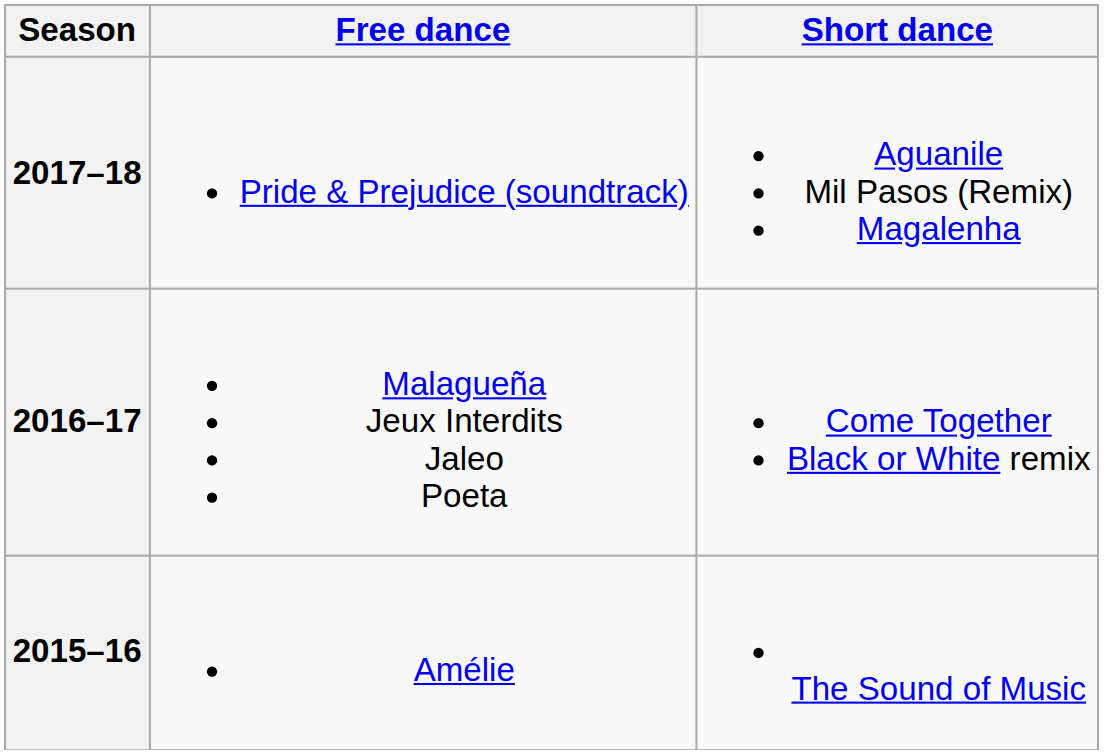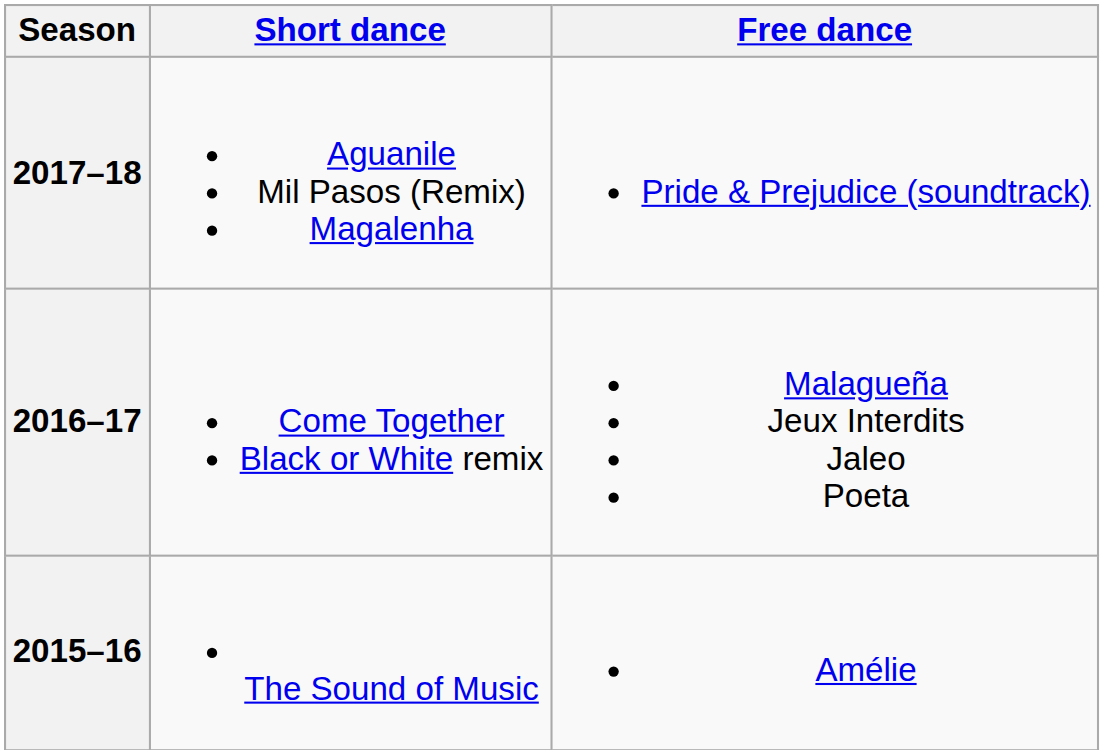 <table class=wikitable style=text-align:center>
 <tr>
 <th>Season</th>
+<th><a href='#'>Short dance</a></th>
 <th><a href='#'>Free dance</a></th>
-<th><a href='#'>Short dance</a></th>
 </tr>
 <tr>
 <th>2017–18 <br></th>
+<td><br><ul><li> <a href='#'>Aguanile</a> <br> </li><li> Mil Pasos (Remix)</li><li> <a href='#'>Magalenha</a> <br> </li></ul></td>
 <td><br><ul><li><a href='#'>Pride & Prejudice (soundtrack)</a> <br> </li></ul></td>
-<td><br><ul><li> <a href='#'>Aguanile</a> <br> </li><li> Mil Pasos (Remix)</li><li> <a href='#'>Magalenha</a> <br> </li></ul></td>
 </tr>
 <tr>
 <th>2016–17 <br> </th>
+<td><br><ul><li> <a href='#'>Come Together</a> <br></li><li> <a href='#'>Black or White</a> remix <br></li></ul></td>
 <td><br><ul><li><a href='#'>Malagueña</a> <br></li><li>Jeux Interdits <br></li><li>Jaleo <br></li><li>Poeta <br></li></ul></td>
-<td><br><ul><li> <a href='#'>Come Together</a> <br></li><li> <a href='#'>Black or White</a> remix <br></li></ul></td>
 </tr>
 <tr>
 <th>2015–16 <br> </th>
+<td><br><ul><li> <br><a href='#'>The Sound of Music</a> <br></li></ul></td>
 <td><br><ul><li><a href='#'>Amélie</a> <br></li></ul></td>
-<td><br><ul><li> <br><a href='#'>The Sound of Music</a> <br></li></ul></td>
 </tr>
 </table>
